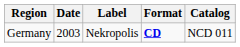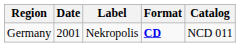 <table class="wikitable">
 <tr>
 <th>Region</th>
 <th>Date</th>
 <th>Label</th>
 <th>Format</th>
 <th>Catalog</th>
 </tr>
 <tr>
 <td>Germany</td>
-<td>2003</td>
+<td>2001</td>
 <td>Nekropolis</td>
 <td><strong><a href='#'>CD</a></strong></td>
 <td>NCD 011</td>
 </tr>
 </table>
